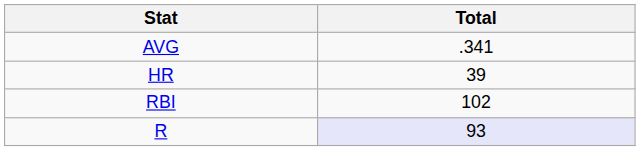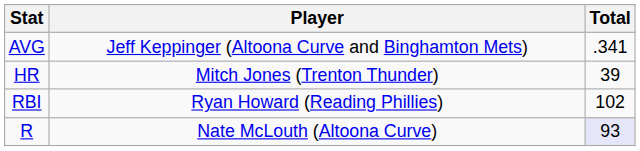 <table class="wikitable" width="45%" style="text-align:center;">
 <tr>
 <th width="5%">Stat</th>
+<th width="150%">Player</th>
 <th width="5%">Total</th>
 </tr>
 <tr>
 <td><a href='#'>AVG</a></td>
+<td><a href='#'>Jeff Keppinger</a> (<a href='#'>Altoona Curve</a> and <a href='#'>Binghamton Mets</a>)</td>
 <td>.341</td>
 </tr>
 <tr>
 <td><a href='#'>HR</a></td>
+<td><a href='#'>Mitch Jones</a> (<a href='#'>Trenton Thunder</a>)</td>
 <td>39</td>
 </tr>
 <tr>
 <td><a href='#'>RBI</a></td>
+<td><a href='#'>Ryan Howard</a> (<a href='#'>Reading Phillies</a>)</td>
 <td>102</td>
 </tr>
 <tr>
 <td><a href='#'>R</a></td>
+<td><a href='#'>Nate McLouth</a> (<a href='#'>Altoona Curve</a>)</td>
 <td style="background: lavender;">93</td>
 </tr>
 </table>
